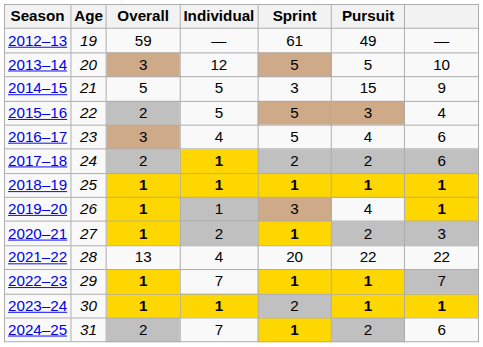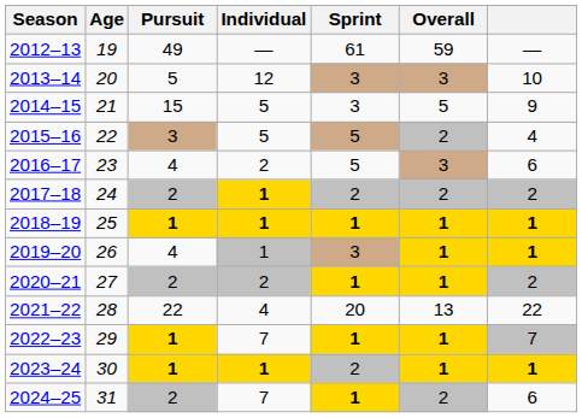 <table class=wikitable style="text-align:center">
 <tr>
 <th>Season</th>
 <th>Age</th>
-<th style="width:70px;">Overall</th>
+<th style="width:70px;">Pursuit</th>
 <th style="width:70px;">Individual</th>
 <th style="width:70px;">Sprint</th>
-<th style="width:70px;">Pursuit</th>
+<th style="width:70px;">Overall</th>
 <th style="width:70px;"></th>
 </tr>
 <tr>
 <td><a href='#'>2012–13</a></td>
 <td><em>19</em></td>
-<td>59</td>
+<td>49</td>
 <td>—</td>
 <td>61</td>
-<td>49</td>
+<td>59</td>
 <td>—</td>
 </tr>
 <tr>
 <td><a href='#'>2013–14</a></td>
 <td><em>20</em></td>
+<td>5</td>
+<td>12</td>
 <td bgcolor="#cfaa88">3</td>
-<td>12</td>
-<td bgcolor="#cfaa88">5</td>
-<td>5</td>
+<td bgcolor="#cfaa88">3</td>
 <td>10</td>
 </tr>
 <tr>
 <td><a href='#'>2014–15</a></td>
 <td><em>21</em></td>
-<td>5</td>
+<td>15</td>
 <td>5</td>
 <td>3</td>
-<td>15</td>
+<td>5</td>
 <td>9</td>
 </tr>
 <tr>
 <td><a href='#'>2015–16</a></td>
 <td><em>22</em></td>
-<td bgcolor="silver">2</td>
+<td bgcolor="#cfaa88">3</td>
 <td>5</td>
 <td bgcolor="#cfaa88">5</td>
-<td bgcolor="#cfaa88">3</td>
+<td bgcolor="silver">2</td>
 <td>4</td>
 </tr>
 <tr>
 <td><a href='#'>2016–17</a></td>
 <td><em>23</em></td>
+<td>4</td>
+<td>2</td>
+<td>5</td>
 <td bgcolor="#cfaa88">3</td>
-<td>4</td>
-<td>5</td>
-<td>4</td>
 <td>6</td>
 </tr>
 <tr>
 <td><a href='#'>2017–18</a></td>
 <td><em>24</em></td>
 <td bgcolor="silver">2</td>
 <td bgcolor="gold"><strong>1</strong></td>
 <td bgcolor="silver">2</td>
 <td bgcolor="silver">2</td>
-<td bgcolor="silver">6</td>
+<td bgcolor="silver">2</td>
 </tr>
 <tr>
 <td><a href='#'>2018–19</a></td>
 <td><em>25</em></td>
 <td bgcolor="gold"><strong>1</strong></td>
 <td bgcolor="gold"><strong>1</strong></td>
 <td bgcolor="gold"><strong>1</strong></td>
 <td bgcolor="gold"><strong>1</strong></td>
 <td bgcolor="gold"><strong>1</strong></td>
 </tr>
 <tr>
 <td><a href='#'>2019–20</a></td>
 <td><em>26</em></td>
-<td bgcolor="gold"><strong>1</strong></td>
+<td>4</td>
 <td bgcolor="silver">1</td>
 <td bgcolor="#cfaa88">3</td>
-<td>4</td>
+<td bgcolor="gold"><strong>1</strong></td>
 <td bgcolor="gold"><strong>1</strong></td>
 </tr>
 <tr>
 <td><a href='#'>2020–21</a></td>
 <td><em>27</em></td>
+<td bgcolor="silver">2</td>
+<td bgcolor="silver">2</td>
+<td bgcolor="gold"><strong>1</strong></td>
 <td bgcolor="gold"><strong>1</strong></td>
 <td bgcolor="silver">2</td>
-<td bgcolor="gold"><strong>1</strong></td>
-<td bgcolor="silver">2</td>
-<td bgcolor="silver">3</td>
 </tr>
 <tr>
 <td><a href='#'>2021–22</a></td>
 <td><em>28</em></td>
-<td>13</td>
+<td>22</td>
 <td>4</td>
 <td>20</td>
-<td>22</td>
+<td>13</td>
 <td>22</td>
 </tr>
 <tr>
 <td><a href='#'>2022–23</a></td>
 <td><em>29</em></td>
 <td bgcolor="gold"><strong>1</strong></td>
 <td>7</td>
 <td bgcolor="gold"><strong>1</strong></td>
 <td bgcolor="gold"><strong>1</strong></td>
 <td bgcolor="silver">7</td>
 </tr>
 <tr>
 <td><a href='#'>2023–24</a></td>
 <td><em>30</em></td>
 <td bgcolor="gold"><strong>1</strong></td>
 <td bgcolor="gold"><strong>1</strong></td>
 <td bgcolor="silver">2</td>
 <td bgcolor="gold"><strong>1</strong></td>
 <td bgcolor="gold"><strong>1</strong></td>
 </tr>
 <tr>
 <td><a href='#'>2024–25</a></td>
 <td><em>31</em></td>
 <td bgcolor="silver">2</td>
 <td>7</td>
 <td bgcolor="gold"><strong>1</strong></td>
 <td bgcolor="silver">2</td>
 <td>6</td>
 </tr>
 </table>
